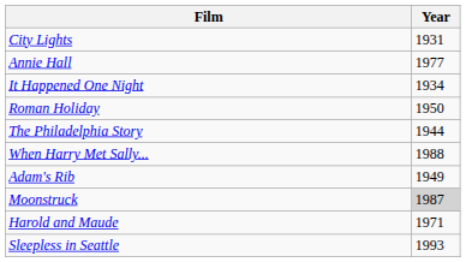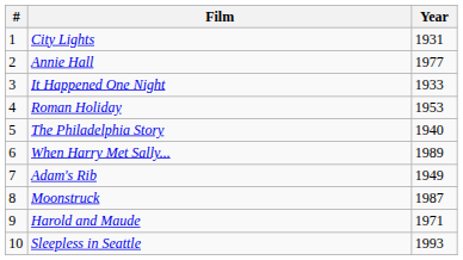 <table class="sortable wikitable" style="width:40%">
 <tr>
+<th width=5%>#</th>
 <th width=85%>Film</th>
 <th width=10%>Year</th>
 </tr>
 <tr>
+<td>1</td>
 <td><em><a href='#'>City Lights</a></em></td>
 <td>1931</td>
 </tr>
 <tr>
+<td>2</td>
 <td><em><a href='#'>Annie Hall</a></em></td>
 <td>1977</td>
 </tr>
 <tr>
+<td>3</td>
 <td><em><a href='#'>It Happened One Night</a></em></td>
-<td>1934</td>
+<td>1933</td>
 </tr>
 <tr>
+<td>4</td>
 <td><em><a href='#'>Roman Holiday</a></em></td>
-<td>1950</td>
+<td>1953</td>
 </tr>
 <tr>
+<td>5</td>
 <td><em><a href='#'>The Philadelphia Story</a></em></td>
-<td>1944</td>
+<td>1940</td>
 </tr>
 <tr>
+<td>6</td>
 <td><em><a href='#'>When Harry Met Sally...</a></em></td>
-<td>1988</td>
+<td>1989</td>
 </tr>
 <tr>
+<td>7</td>
 <td><em><a href='#'>Adam's Rib</a></em></td>
 <td>1949</td>
 </tr>
 <tr>
+<td>8</td>
 <td><em><a href='#'>Moonstruck</a></em></td>
-<td style="background: lightgrey;">1987</td>
+<td>1987</td>
 </tr>
 <tr>
+<td>9</td>
 <td><em><a href='#'>Harold and Maude</a></em></td>
 <td>1971</td>
 </tr>
 <tr>
+<td>10</td>
 <td><em><a href='#'>Sleepless in Seattle</a></em></td>
 <td>1993</td>
 </tr>
 </table>
